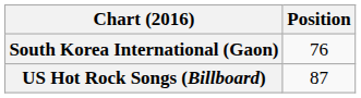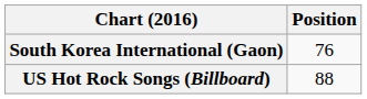 <table class="wikitable sortable plainrowheaders" style="text-align:center">
 <tr>
 <th scope="col">Chart (2016)</th>
 <th scope="col">Position</th>
 </tr>
 <tr>
 <th scope="row">South Korea International (Gaon)</th>
 <td>76</td>
 </tr>
 <tr>
 <th scope="row">US Hot Rock Songs (<em>Billboard</em>)</th>
-<td>87</td>
+<td>88</td>
 </tr>
 </table>
